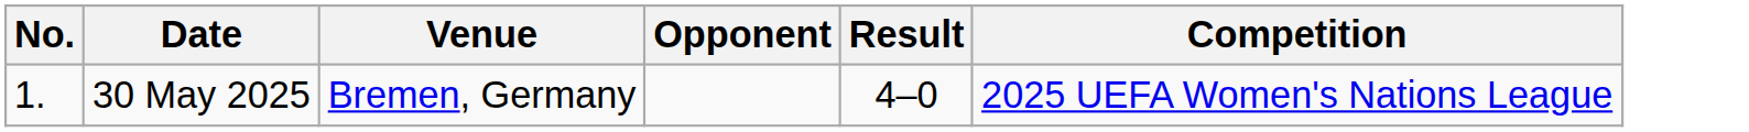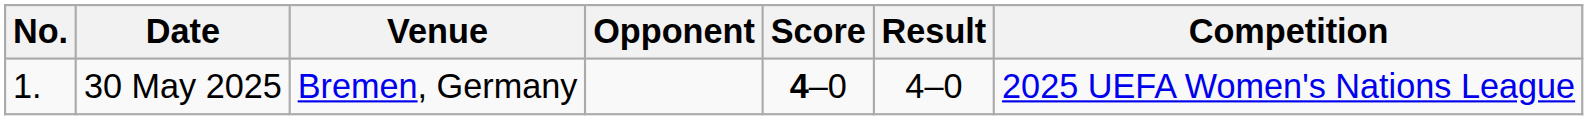 <table class="wikitable">
 <tr>
 <th>No.</th>
 <th>Date</th>
 <th>Venue</th>
 <th>Opponent</th>
+<th>Score</th>
 <th>Result</th>
 <th>Competition</th>
 </tr>
 <tr>
 <td>1.</td>
 <td>30 May 2025</td>
 <td><a href='#'>Bremen</a>, Germany</td>
 <td></td>
+<td align=center><strong>4</strong>–0</td>
 <td align=center>4–0</td>
 <td><a href='#'>2025 UEFA Women's Nations League</a></td>
 </tr>
 </table>
